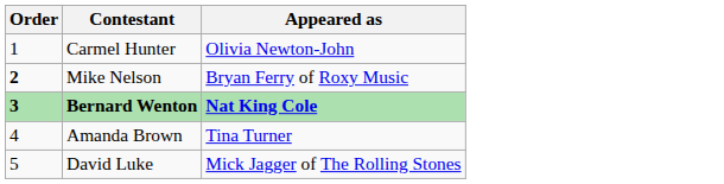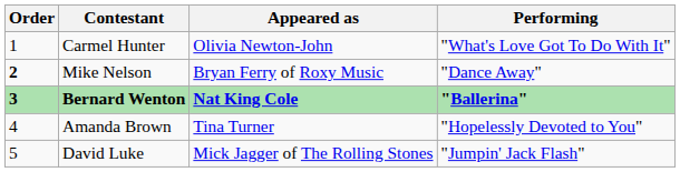 <table class="wikitable">
 <tr>
 <th>Order</th>
 <th>Contestant</th>
 <th>Appeared as</th>
+<th>Performing</th>
 </tr>
 <tr>
 <td>1</td>
 <td>Carmel Hunter</td>
 <td><a href='#'>Olivia Newton-John</a></td>
+<td>"<a href='#'>What's Love Got To Do With It</a>"</td>
 </tr>
 <tr>
 <td><strong>2</strong></td>
 <td>Mike Nelson</td>
 <td><a href='#'>Bryan Ferry</a> of <a href='#'>Roxy Music</a></td>
+<td>"<a href='#'>Dance Away</a>"</td>
 </tr>
 <tr style="background:#ACE1AF;">
 <td><strong>3</strong></td>
 <td><strong>Bernard Wenton</strong></td>
 <td><strong><a href='#'>Nat King Cole</a></strong></td>
+<td><strong>"<a href='#'>Ballerina</a>"</strong></td>
 </tr>
 <tr>
 <td>4</td>
 <td>Amanda Brown</td>
 <td><a href='#'>Tina Turner</a></td>
+<td>"<a href='#'>Hopelessly Devoted to You</a>"</td>
 </tr>
 <tr>
 <td>5</td>
 <td>David Luke</td>
 <td><a href='#'>Mick Jagger</a> of <a href='#'>The Rolling Stones</a></td>
+<td>"<a href='#'>Jumpin' Jack Flash</a>"</td>
 </tr>
 </table>
